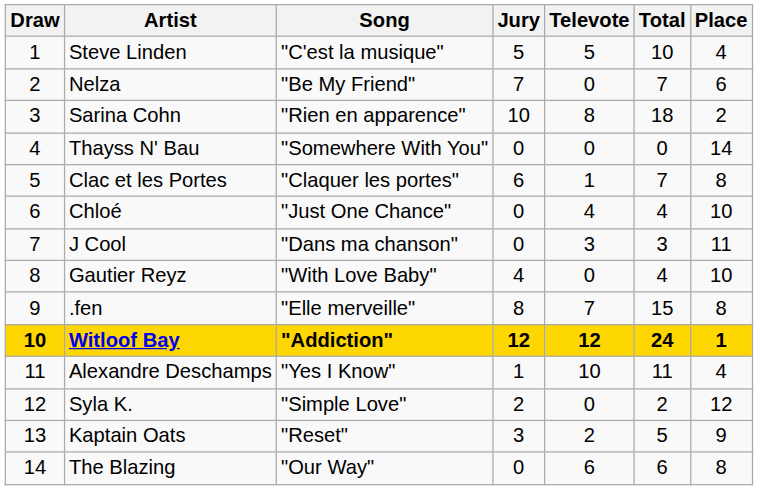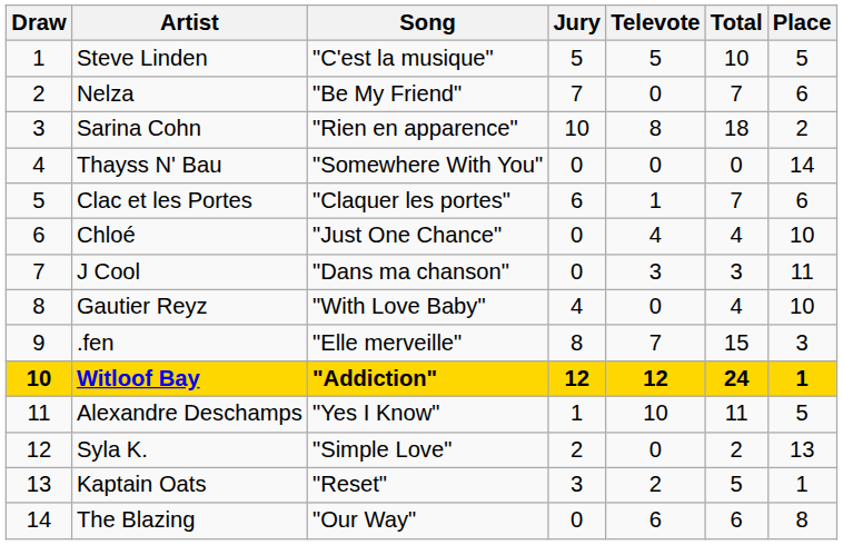 <table class="sortable wikitable" style="margin: 1em auto 1em auto; text-align:center">
 <tr>
 <th>Draw</th>
 <th>Artist</th>
 <th>Song</th>
 <th>Jury</th>
 <th>Televote</th>
 <th>Total</th>
 <th>Place</th>
 </tr>
 <tr>
 <td>1</td>
 <td align="left">Steve Linden</td>
 <td align="left">"C'est la musique"</td>
 <td>5</td>
 <td>5</td>
 <td>10</td>
-<td>4</td>
+<td>5</td>
 </tr>
 <tr>
 <td>2</td>
 <td align="left">Nelza</td>
 <td align="left">"Be My Friend"</td>
 <td>7</td>
 <td>0</td>
 <td>7</td>
 <td>6</td>
 </tr>
 <tr>
 <td>3</td>
 <td align="left">Sarina Cohn</td>
 <td align="left">"Rien en apparence"</td>
 <td>10</td>
 <td>8</td>
 <td>18</td>
 <td>2</td>
 </tr>
 <tr>
 <td>4</td>
 <td align="left">Thayss N' Bau</td>
 <td align="left">"Somewhere With You"</td>
 <td>0</td>
 <td>0</td>
 <td>0</td>
 <td>14</td>
 </tr>
 <tr>
 <td>5</td>
 <td align="left">Clac et les Portes</td>
 <td align="left">"Claquer les portes"</td>
 <td>6</td>
 <td>1</td>
 <td>7</td>
-<td>8</td>
+<td>6</td>
 </tr>
 <tr>
 <td>6</td>
 <td align="left">Chloé</td>
 <td align="left">"Just One Chance"</td>
 <td>0</td>
 <td>4</td>
 <td>4</td>
 <td>10</td>
 </tr>
 <tr>
 <td>7</td>
 <td align="left">J Cool</td>
 <td align="left">"Dans ma chanson"</td>
 <td>0</td>
 <td>3</td>
 <td>3</td>
 <td>11</td>
 </tr>
 <tr>
 <td>8</td>
 <td align="left">Gautier Reyz</td>
 <td align="left">"With Love Baby"</td>
 <td>4</td>
 <td>0</td>
 <td>4</td>
 <td>10</td>
 </tr>
 <tr>
 <td>9</td>
 <td align="left">.fen</td>
 <td align="left">"Elle merveille"</td>
 <td>8</td>
 <td>7</td>
 <td>15</td>
-<td>8</td>
+<td>3</td>
 </tr>
 <tr style="font-weight:bold; background:gold;">
 <td>10</td>
 <td align="left"><a href='#'>Witloof Bay</a></td>
 <td align="left">"Addiction"</td>
 <td>12</td>
 <td>12</td>
 <td>24</td>
 <td>1</td>
 </tr>
 <tr>
 <td>11</td>
 <td align="left">Alexandre Deschamps</td>
 <td align="left">"Yes I Know"</td>
 <td>1</td>
 <td>10</td>
 <td>11</td>
-<td>4</td>
+<td>5</td>
 </tr>
 <tr>
 <td>12</td>
 <td align="left">Syla K.</td>
 <td align="left">"Simple Love"</td>
 <td>2</td>
 <td>0</td>
 <td>2</td>
-<td>12</td>
+<td>13</td>
 </tr>
 <tr>
 <td>13</td>
 <td align="left">Kaptain Oats</td>
 <td align="left">"Reset"</td>
 <td>3</td>
 <td>2</td>
 <td>5</td>
-<td>9</td>
+<td>1</td>
 </tr>
 <tr>
 <td>14</td>
 <td align="left">The Blazing</td>
 <td align="left">"Our Way"</td>
 <td>0</td>
 <td>6</td>
 <td>6</td>
 <td>8</td>
 </tr>
 </table>
